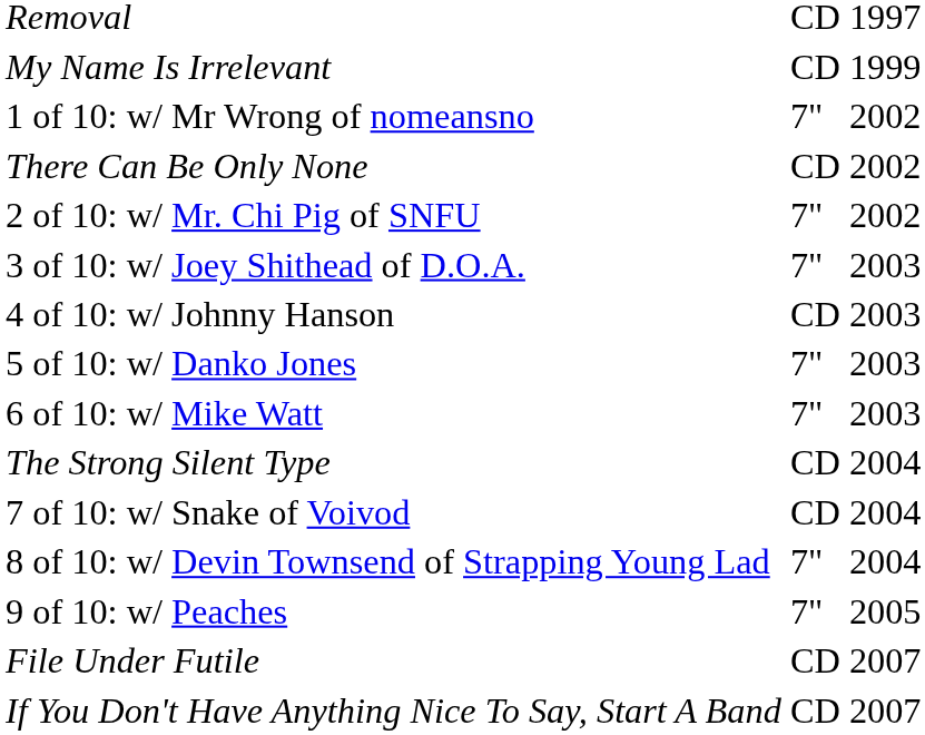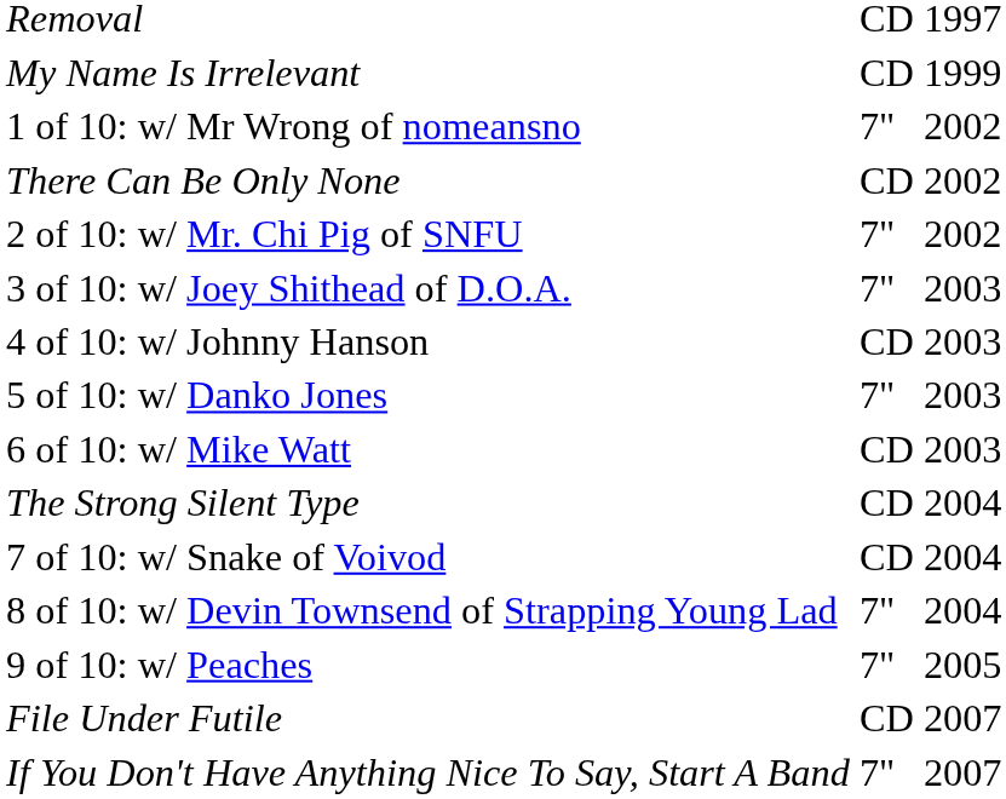 <table>
 <tr>
 <td><em>Removal</em></td>
 <td>CD</td>
 <td>1997</td>
 </tr>
 <tr>
 <td><em>My Name Is Irrelevant</em></td>
 <td>CD</td>
 <td>1999</td>
 </tr>
 <tr>
 <td>1 of 10: w/ Mr Wrong of <a href='#'>nomeansno</a></td>
 <td>7"</td>
 <td>2002</td>
 </tr>
 <tr>
 <td><em>There Can Be Only None</em></td>
 <td>CD</td>
 <td>2002</td>
 </tr>
 <tr>
 <td>2 of 10: w/ <a href='#'>Mr. Chi Pig</a> of <a href='#'>SNFU</a></td>
 <td>7"</td>
 <td>2002</td>
 </tr>
 <tr>
 <td>3 of 10: w/ <a href='#'>Joey Shithead</a> of <a href='#'>D.O.A.</a></td>
 <td>7"</td>
 <td>2003</td>
 </tr>
 <tr>
 <td>4 of 10: w/ Johnny Hanson</td>
 <td>CD</td>
 <td>2003</td>
 </tr>
 <tr>
 <td>5 of 10: w/ <a href='#'>Danko Jones</a></td>
 <td>7"</td>
 <td>2003</td>
 </tr>
 <tr>
 <td>6 of 10: w/ <a href='#'>Mike Watt</a></td>
-<td>7"</td>
+<td>CD</td>
 <td>2003</td>
 </tr>
 <tr>
 <td><em>The Strong Silent Type</em></td>
 <td>CD</td>
 <td>2004</td>
 </tr>
 <tr>
 <td>7 of 10: w/ Snake of <a href='#'>Voivod</a></td>
 <td>CD</td>
 <td>2004</td>
 </tr>
 <tr>
 <td>8 of 10: w/ <a href='#'>Devin Townsend</a> of <a href='#'>Strapping Young Lad</a></td>
 <td>7"</td>
 <td>2004</td>
 </tr>
 <tr>
 <td>9 of 10: w/ <a href='#'>Peaches</a></td>
 <td>7"</td>
 <td>2005</td>
 </tr>
 <tr>
 <td><em>File Under Futile</em></td>
 <td>CD</td>
 <td>2007</td>
 </tr>
 <tr>
 <td><em>If You Don't Have Anything Nice To Say, Start A Band</em></td>
-<td>CD</td>
+<td>7"</td>
 <td>2007</td>
 </tr>
 </table>
